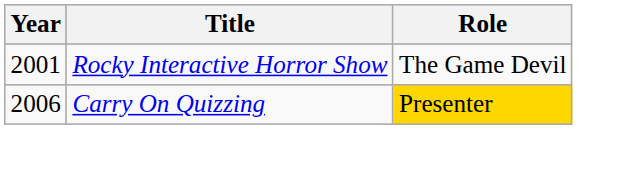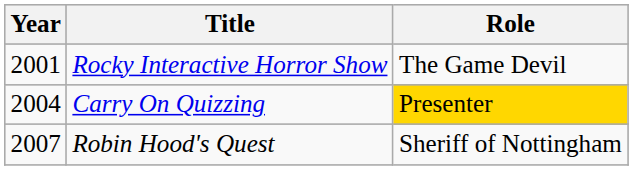 <table class="wikitable">
 <tr>
 <th>Year</th>
 <th>Title</th>
 <th>Role</th>
 </tr>
 <tr>
 <td>2001</td>
 <td><em><a href='#'>Rocky Interactive Horror Show</a></em></td>
 <td>The Game Devil</td>
 </tr>
 <tr>
-<td>2006</td>
+<td>2004</td>
 <td><a href='#'><em>Carry On Quizzing</em></a></td>
 <td style="background: gold;">Presenter</td>
 </tr>
+<tr>
+<td>2007</td>
+<td><em>Robin Hood's Quest</em></td>
+<td>Sheriff of Nottingham</td>
+</tr>
 </table>
